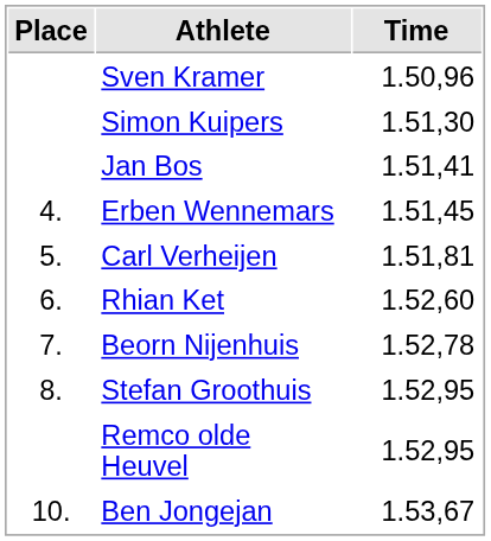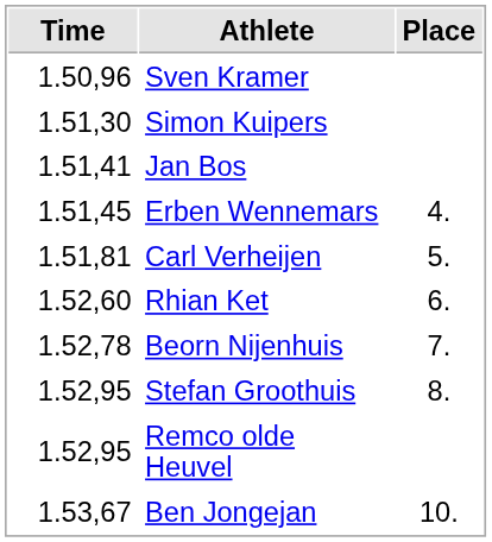 <table cellspacing="1" cellpadding="3" style="border:1px solid #AAAAAA;font-size:90%">
 <tr bgcolor="#E4E4E4">
+<th style="border-bottom:1px solid #AAAAAA" width=60>Time</th>
+<th style="border-bottom:1px solid #AAAAAA" width=125>Athlete</th>
 <th style="border-bottom:1px solid #AAAAAA" width=15>Place</th>
-<th style="border-bottom:1px solid #AAAAAA" width=125>Athlete</th>
-<th style="border-bottom:1px solid #AAAAAA" width=60>Time</th>
 </tr>
 <tr>
+<td align="right">1.50,96</td>
+<td><a href='#'>Sven Kramer</a></td>
 <td align="center"></td>
-<td><a href='#'>Sven Kramer</a></td>
-<td align="right">1.50,96</td>
 </tr>
 <tr>
+<td align="right">1.51,30</td>
+<td><a href='#'>Simon Kuipers</a></td>
 <td align="center"></td>
-<td><a href='#'>Simon Kuipers</a></td>
-<td align="right">1.51,30</td>
 </tr>
 <tr>
+<td align="right">1.51,41</td>
+<td><a href='#'>Jan Bos</a></td>
 <td align="center"></td>
-<td><a href='#'>Jan Bos</a></td>
-<td align="right">1.51,41</td>
 </tr>
 <tr>
+<td align="right">1.51,45</td>
+<td><a href='#'>Erben Wennemars</a></td>
 <td align="center">4.</td>
-<td><a href='#'>Erben Wennemars</a></td>
-<td align="right">1.51,45</td>
 </tr>
 <tr>
+<td align="right">1.51,81</td>
+<td><a href='#'>Carl Verheijen</a></td>
 <td align="center">5.</td>
-<td><a href='#'>Carl Verheijen</a></td>
-<td align="right">1.51,81</td>
 </tr>
 <tr>
+<td align="right">1.52,60</td>
+<td><a href='#'>Rhian Ket</a></td>
 <td align="center">6.</td>
-<td><a href='#'>Rhian Ket</a></td>
-<td align="right">1.52,60</td>
 </tr>
 <tr>
+<td align="right">1.52,78</td>
+<td><a href='#'>Beorn Nijenhuis</a></td>
 <td align="center">7.</td>
-<td><a href='#'>Beorn Nijenhuis</a></td>
-<td align="right">1.52,78</td>
 </tr>
 <tr>
+<td align="right">1.52,95</td>
+<td><a href='#'>Stefan Groothuis</a></td>
 <td align="center">8.</td>
-<td><a href='#'>Stefan Groothuis</a></td>
-<td align="right">1.52,95</td>
 </tr>
 <tr>
+<td align="right">1.52,95</td>
+<td><a href='#'>Remco olde Heuvel</a></td>
 <td align="center"></td>
-<td><a href='#'>Remco olde Heuvel</a></td>
-<td align="right">1.52,95</td>
 </tr>
 <tr>
+<td align="right">1.53,67</td>
+<td><a href='#'>Ben Jongejan</a></td>
 <td align="center">10.</td>
-<td><a href='#'>Ben Jongejan</a></td>
-<td align="right">1.53,67</td>
 </tr>
 </table>
